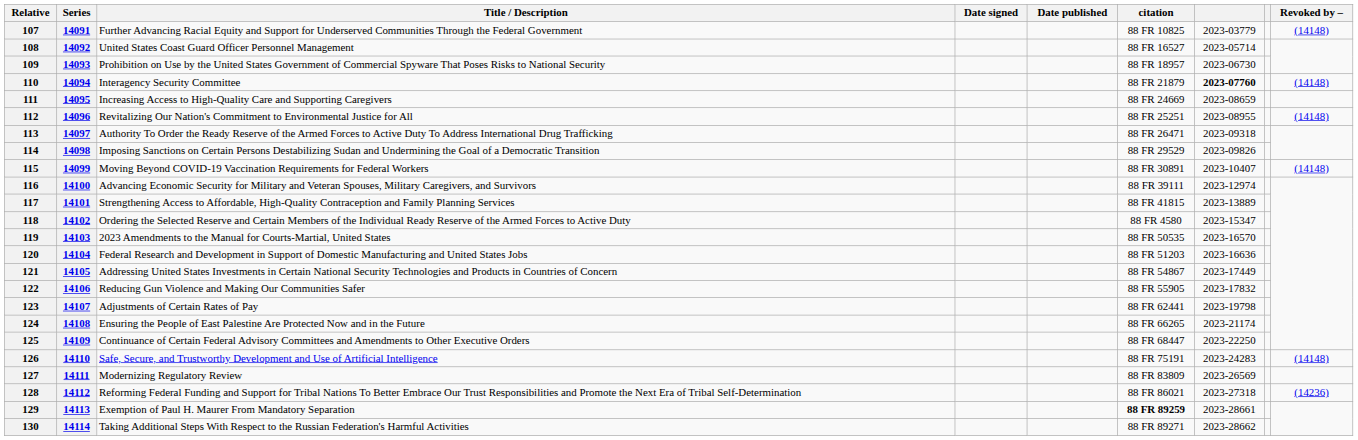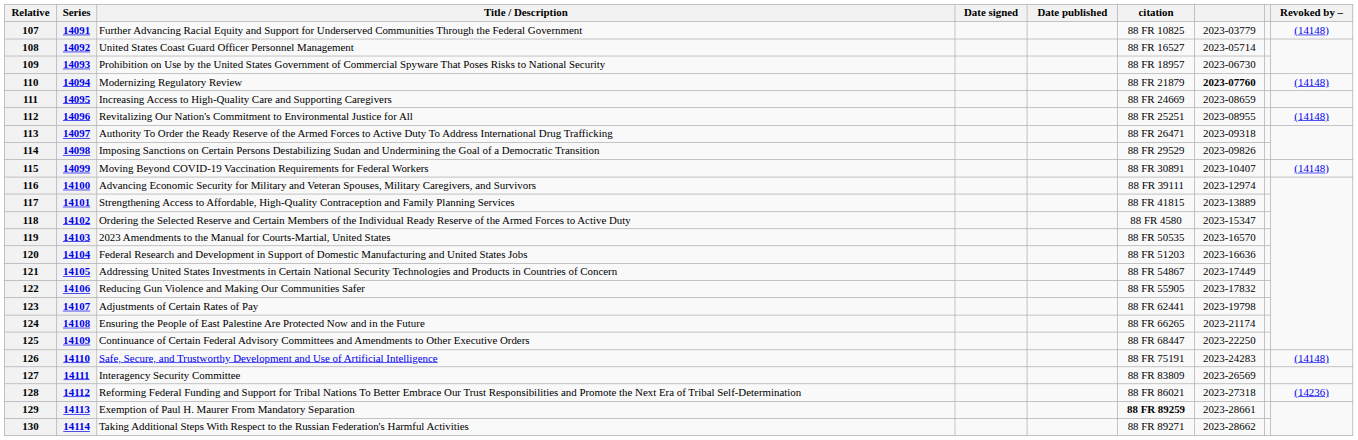 <table class="wikitable sortable plainrowheaders" style="width:100%">
 <tr>
 <th>Relative</th>
 <th>Series</th>
 <th>Title / Description</th>
 <th>Date signed</th>
 <th>Date published</th>
 <th>citation</th>
 <th></th>
 <th class="unsortable"></th>
 <th>Revoked by –  </th>
 </tr>
 <tr style="text-align:center">
 <th>107</th>
 <th><a href='#'>14091</a></th>
 <td style="text-align:left">Further Advancing Racial Equity and Support for Underserved Communities Through the Federal Government</td>
 <td></td>
 <td></td>
 <td>88 FR 10825</td>
 <td>2023-03779</td>
 <td></td>
 <td><a href='#'>(14148)</a></td>
 </tr>
 <tr style="text-align:center">
 <th>108</th>
 <th><a href='#'>14092</a></th>
 <td style=text-align:left>United States Coast Guard Officer Personnel Management</td>
 <td></td>
 <td></td>
 <td>88 FR 16527</td>
 <td>2023-05714</td>
 <td></td>
 </tr>
 <tr style="text-align:center">
 <th>109</th>
 <th><a href='#'>14093</a></th>
 <td style="text-align:left">Prohibition on Use by the United States Government of Commercial Spyware That Poses Risks to National Security</td>
 <td></td>
 <td></td>
 <td>88 FR 18957</td>
 <td>2023-06730</td>
 <td></td>
 </tr>
 <tr style="text-align:center">
 <th>110</th>
 <th><a href='#'>14094</a></th>
-<td style=text-align:left>Interagency Security Committee</td>
+<td style="text-align:left">Modernizing Regulatory Review</td>
 <td></td>
 <td></td>
 <td>88 FR 21879</td>
 <td><strong>2023-07760</strong></td>
 <td></td>
 <td><a href='#'>(14148)</a></td>
 </tr>
 <tr style="text-align:center">
 <th>111</th>
 <th><a href='#'>14095</a></th>
 <td style="text-align:left">Increasing Access to High-Quality Care and Supporting Caregivers</td>
 <td></td>
 <td></td>
 <td>88 FR 24669</td>
 <td>2023-08659</td>
 <td></td>
 </tr>
 <tr style="text-align:center">
 <th>112</th>
 <th><a href='#'>14096</a></th>
 <td style="text-align:left">Revitalizing Our Nation's Commitment to Environmental Justice for All</td>
 <td></td>
 <td></td>
 <td>88 FR 25251</td>
 <td>2023-08955</td>
 <td></td>
 <td><a href='#'>(14148)</a></td>
 </tr>
 <tr style="text-align:center">
 <th>113</th>
 <th><a href='#'>14097</a></th>
 <td style="text-align:left">Authority To Order the Ready Reserve of the Armed Forces to Active Duty To Address International Drug Trafficking</td>
 <td></td>
 <td></td>
 <td>88 FR 26471</td>
 <td>2023-09318</td>
 <td></td>
 </tr>
 <tr style="text-align:center">
 <th>114</th>
 <th><a href='#'>14098</a></th>
 <td style="text-align:left">Imposing Sanctions on Certain Persons Destabilizing Sudan and Undermining the Goal of a Democratic Transition</td>
 <td></td>
 <td></td>
 <td>88 FR 29529</td>
 <td>2023-09826</td>
 <td></td>
 </tr>
 <tr style="text-align:center">
 <th>115</th>
 <th><a href='#'>14099</a></th>
 <td style="text-align:left">Moving Beyond COVID-19 Vaccination Requirements for Federal Workers</td>
 <td></td>
 <td></td>
 <td>88 FR 30891</td>
 <td>2023-10407</td>
 <td></td>
 <td><a href='#'>(14148)</a></td>
 </tr>
 <tr style="text-align:center">
 <th>116</th>
 <th><a href='#'>14100</a></th>
 <td style="text-align:left">Advancing Economic Security for Military and Veteran Spouses, Military Caregivers, and Survivors</td>
 <td></td>
 <td></td>
 <td>88 FR 39111</td>
 <td>2023-12974</td>
 <td></td>
 </tr>
 <tr style="text-align:center">
 <th>117</th>
 <th><a href='#'>14101</a></th>
 <td style="text-align:left">Strengthening Access to Affordable, High-Quality Contraception and Family Planning Services</td>
 <td></td>
 <td></td>
 <td>88 FR 41815</td>
 <td>2023-13889</td>
 <td></td>
 </tr>
 <tr style="text-align:center">
 <th>118</th>
 <th><a href='#'>14102</a></th>
 <td style=text-align:left>Ordering the Selected Reserve and Certain Members of the Individual Ready Reserve of the Armed Forces to Active Duty</td>
 <td></td>
 <td></td>
 <td>88 FR 4580</td>
 <td>2023-15347</td>
 <td></td>
 </tr>
 <tr style="text-align:center">
 <th>119</th>
 <th><a href='#'>14103</a></th>
 <td style=text-align:left>2023 Amendments to the Manual for Courts-Martial, United States</td>
 <td></td>
 <td></td>
 <td>88 FR 50535</td>
 <td>2023-16570</td>
 <td></td>
 </tr>
 <tr style="text-align:center">
 <th>120</th>
 <th><a href='#'>14104</a></th>
 <td style=text-align:left>Federal Research and Development in Support of Domestic Manufacturing and United States Jobs</td>
 <td></td>
 <td></td>
 <td>88 FR 51203</td>
 <td>2023-16636</td>
 <td></td>
 </tr>
 <tr style="text-align:center">
 <th>121</th>
 <th><a href='#'>14105</a></th>
 <td style=text-align:left>Addressing United States Investments in Certain National Security Technologies and Products in Countries of Concern</td>
 <td></td>
 <td></td>
 <td>88 FR 54867</td>
 <td>2023-17449</td>
 <td></td>
 </tr>
 <tr style="text-align:center">
 <th>122</th>
 <th><a href='#'>14106</a></th>
 <td style="text-align:left">Reducing Gun Violence and Making Our Communities Safer</td>
 <td></td>
 <td></td>
 <td>88 FR 55905</td>
 <td>2023-17832</td>
 <td></td>
 </tr>
 <tr style="text-align:center">
 <th>123</th>
 <th><a href='#'>14107</a></th>
 <td style=text-align:left>Adjustments of Certain Rates of Pay</td>
 <td></td>
 <td></td>
 <td>88 FR 62441</td>
 <td>2023-19798</td>
 <td></td>
 </tr>
 <tr style="text-align:center">
 <th>124</th>
 <th><a href='#'>14108</a></th>
 <td style=text-align:left>Ensuring the People of East Palestine Are Protected Now and in the Future</td>
 <td></td>
 <td></td>
 <td>88 FR 66265</td>
 <td>2023-21174</td>
 <td></td>
 </tr>
 <tr style="text-align:center">
 <th>125</th>
 <th><a href='#'>14109</a></th>
 <td style=text-align:left>Continuance of Certain Federal Advisory Committees and Amendments to Other Executive Orders</td>
 <td></td>
 <td></td>
 <td>88 FR 68447</td>
 <td>2023-22250</td>
 <td></td>
 </tr>
 <tr style="text-align:center">
 <th>126</th>
 <th><a href='#'>14110</a></th>
 <td style="text-align:left"><a href='#'>Safe, Secure, and Trustworthy Development and Use of Artificial Intelligence</a></td>
 <td></td>
 <td></td>
 <td>88 FR 75191</td>
 <td>2023-24283</td>
 <td></td>
 <td><a href='#'>(14148)</a></td>
 </tr>
 <tr style="text-align:center">
 <th>127</th>
 <th><a href='#'>14111</a></th>
-<td style="text-align:left">Modernizing Regulatory Review</td>
+<td style=text-align:left>Interagency Security Committee</td>
 <td></td>
 <td></td>
 <td>88 FR 83809</td>
 <td>2023-26569</td>
 <td></td>
 </tr>
 <tr style="text-align:center">
 <th>128</th>
 <th><a href='#'>14112</a></th>
 <td style=text-align:left>Reforming Federal Funding and Support for Tribal Nations To Better Embrace Our Trust Responsibilities and Promote the Next Era of Tribal Self-Determination</td>
 <td></td>
 <td></td>
 <td>88 FR 86021</td>
 <td>2023-27318</td>
 <td></td>
 <td><a href='#'>(14236)</a></td>
 </tr>
 <tr style="text-align:center">
 <th>129</th>
 <th><a href='#'>14113</a></th>
 <td style=text-align:left>Exemption of Paul H. Maurer From Mandatory Separation</td>
 <td></td>
 <td></td>
 <td><strong>88 FR 89259</strong></td>
 <td>2023-28661</td>
 <td></td>
 </tr>
 <tr style="text-align:center">
 <th>130</th>
 <th><a href='#'>14114</a></th>
 <td style=text-align:left>Taking Additional Steps With Respect to the Russian Federation's Harmful Activities</td>
 <td></td>
 <td></td>
 <td>88 FR 89271</td>
 <td>2023-28662</td>
 <td></td>
 </tr>
 </table>
